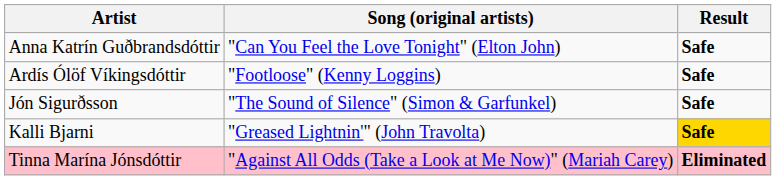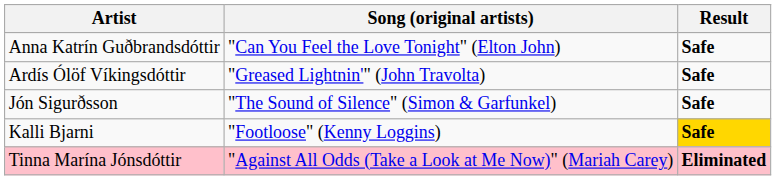 <table class=wikitable>
 <tr>
 <th>Artist</th>
 <th>Song (original artists)</th>
 <th>Result</th>
 </tr>
 <tr>
 <td>Anna Katrín Guðbrandsdóttir</td>
 <td>"<a href='#'>Can You Feel the Love Tonight</a>" (<a href='#'>Elton John</a>)</td>
 <td><strong>Safe</strong></td>
 </tr>
 <tr>
 <td>Ardís Ólöf Víkingsdóttir</td>
-<td>"<a href='#'>Footloose</a>" (<a href='#'>Kenny Loggins</a>)</td>
+<td>"<a href='#'>Greased Lightnin'</a>" (<a href='#'>John Travolta</a>)</td>
 <td><strong>Safe</strong></td>
 </tr>
 <tr>
 <td>Jón Sigurðsson</td>
 <td>"<a href='#'>The Sound of Silence</a>" (<a href='#'>Simon & Garfunkel</a>)</td>
 <td><strong>Safe</strong></td>
 </tr>
 <tr>
 <td>Kalli Bjarni</td>
-<td>"<a href='#'>Greased Lightnin'</a>" (<a href='#'>John Travolta</a>)</td>
+<td>"<a href='#'>Footloose</a>" (<a href='#'>Kenny Loggins</a>)</td>
 <td style="background: gold;"><strong>Safe</strong></td>
 </tr>
 <tr style="background:pink;">
 <td>Tinna Marína Jónsdóttir</td>
 <td>"<a href='#'>Against All Odds (Take a Look at Me Now)</a>" (<a href='#'>Mariah Carey</a>)</td>
 <td><strong>Eliminated</strong></td>
 </tr>
 </table>
